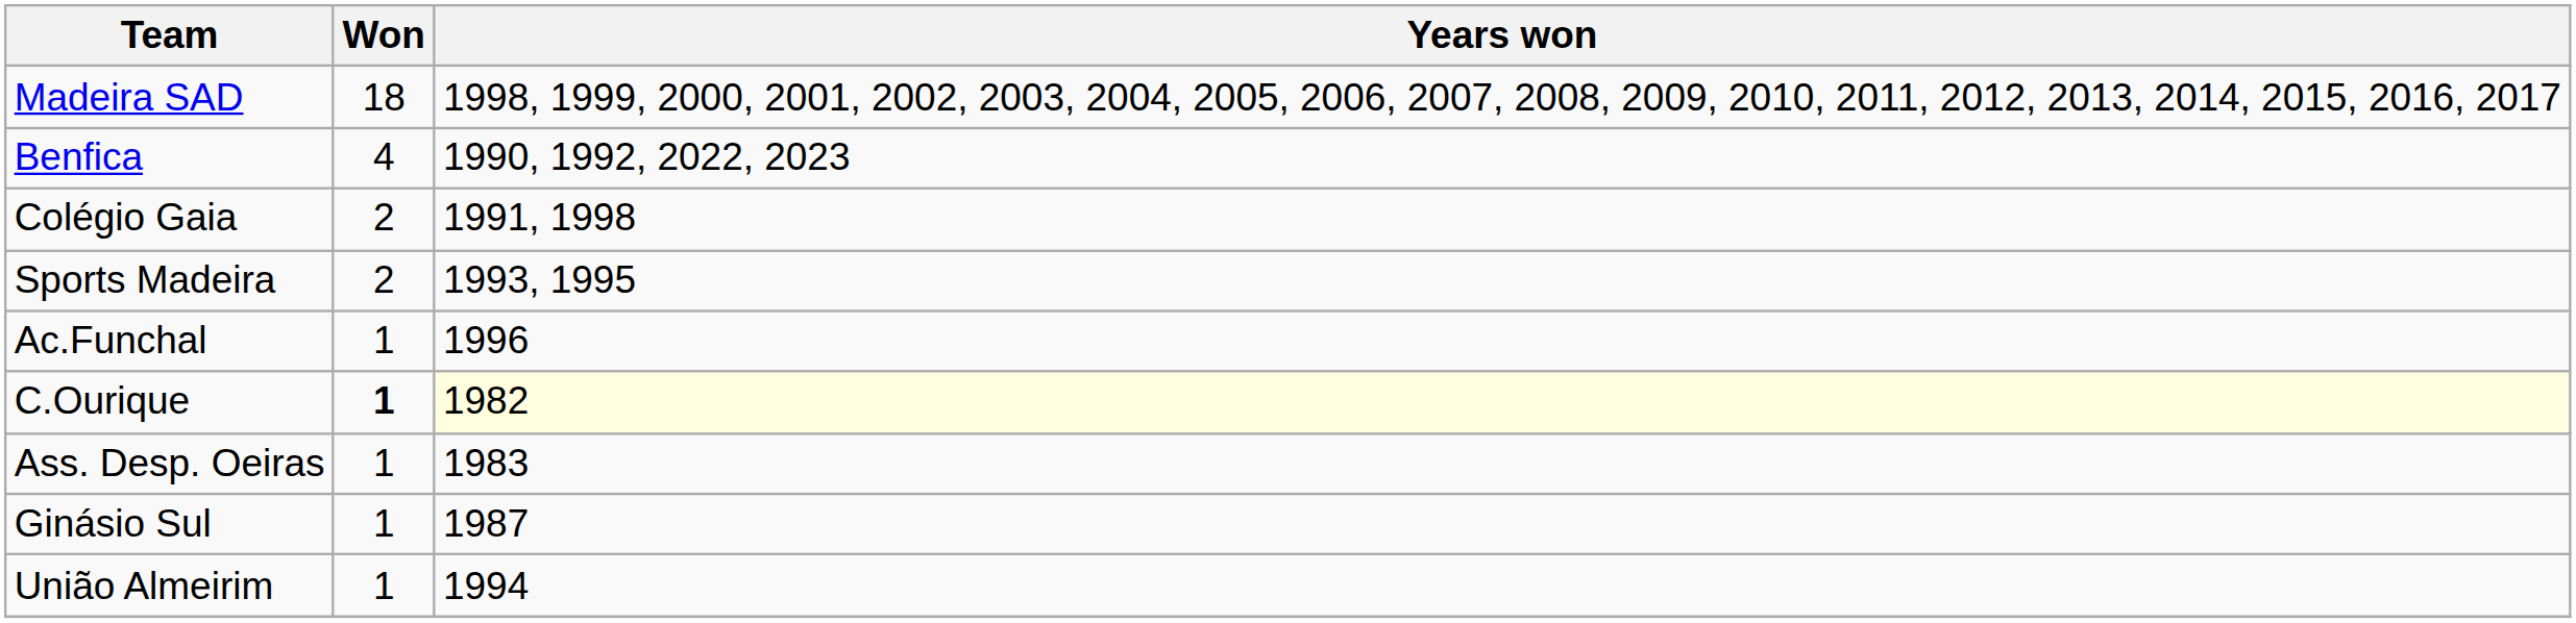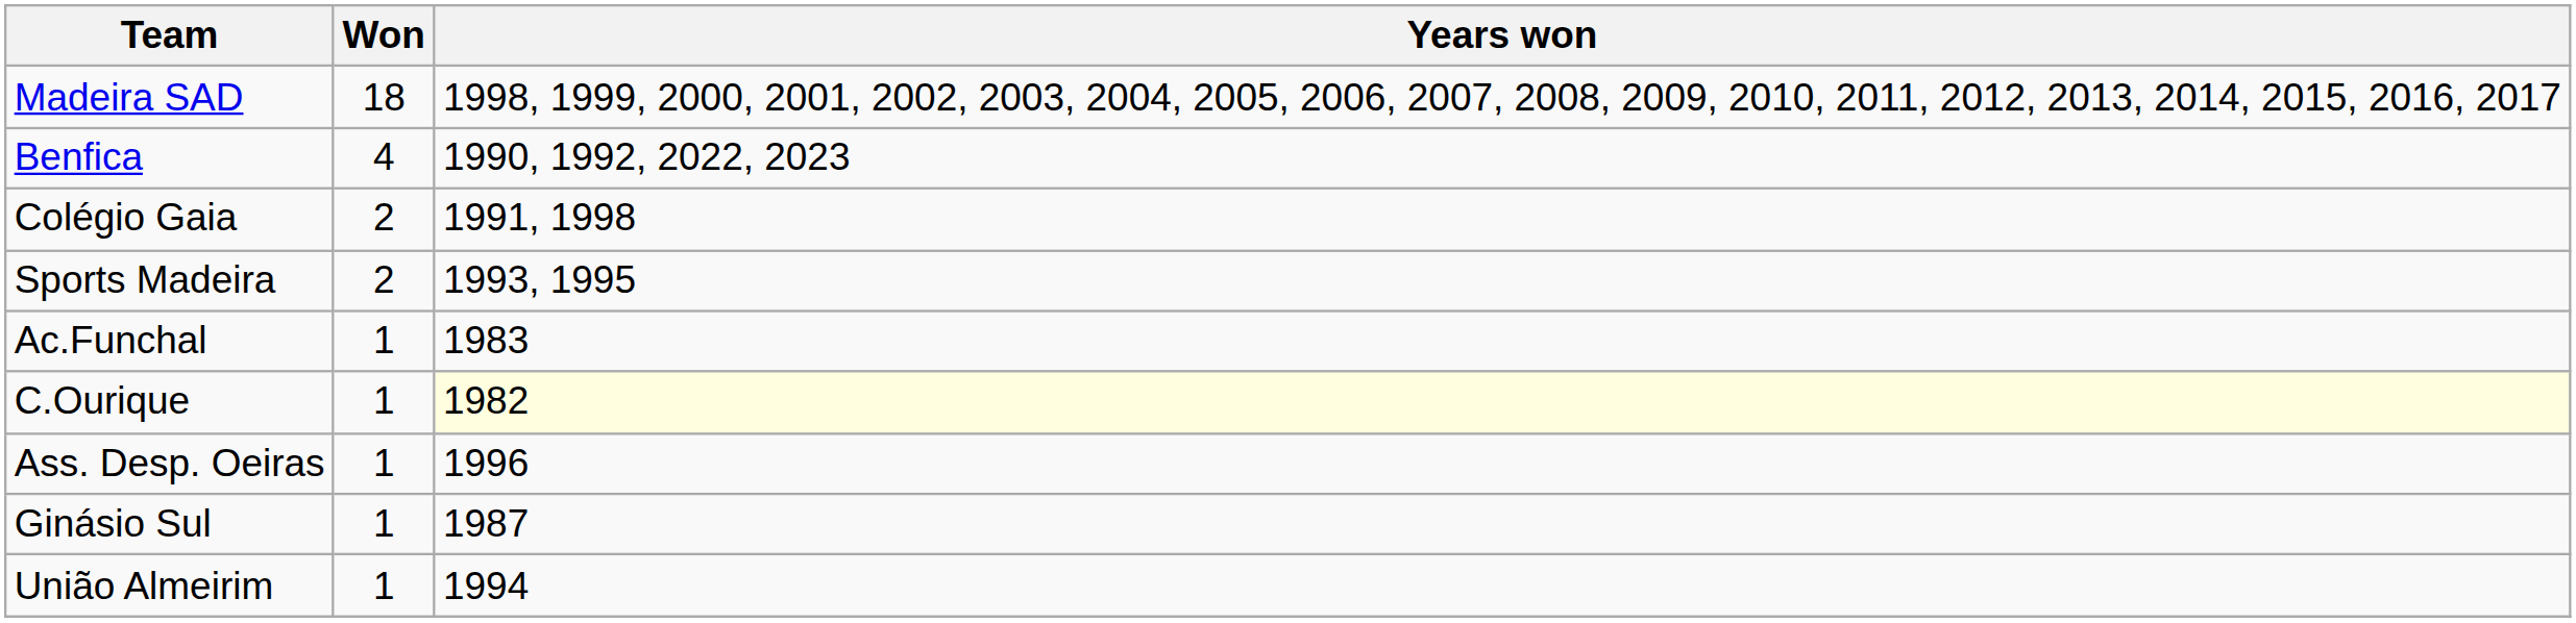 <table class="wikitable sortable">
 <tr>
 <th>Team</th>
 <th>Won</th>
 <th>Years won</th>
 </tr>
 <tr>
 <td><a href='#'>Madeira SAD</a></td>
 <td align=center>18</td>
 <td>1998, 1999, 2000, 2001, 2002, 2003, 2004, 2005, 2006, 2007, 2008, 2009, 2010, 2011, 2012, 2013, 2014, 2015, 2016, 2017</td>
 </tr>
 <tr>
 <td><a href='#'>Benfica</a></td>
 <td align=center>4</td>
 <td>1990, 1992, 2022, 2023</td>
 </tr>
 <tr>
 <td>Colégio Gaia</td>
 <td align=center>2</td>
 <td>1991, 1998</td>
 </tr>
 <tr>
 <td>Sports Madeira</td>
 <td align=center>2</td>
 <td>1993, 1995</td>
 </tr>
 <tr>
 <td>Ac.Funchal</td>
 <td align=center>1</td>
-<td>1996</td>
+<td>1983</td>
 </tr>
 <tr>
 <td>C.Ourique</td>
-<td align=center><strong>1</strong></td>
+<td align=center>1</td>
 <td style="background: lightyellow;">1982</td>
 </tr>
 <tr>
 <td>Ass. Desp. Oeiras</td>
 <td align=center>1</td>
-<td>1983</td>
+<td>1996</td>
 </tr>
 <tr>
 <td>Ginásio Sul</td>
 <td align=center>1</td>
 <td>1987</td>
 </tr>
 <tr>
 <td>União Almeirim</td>
 <td align=center>1</td>
 <td>1994</td>
 </tr>
 <tr>
 </tr>
 </table>
